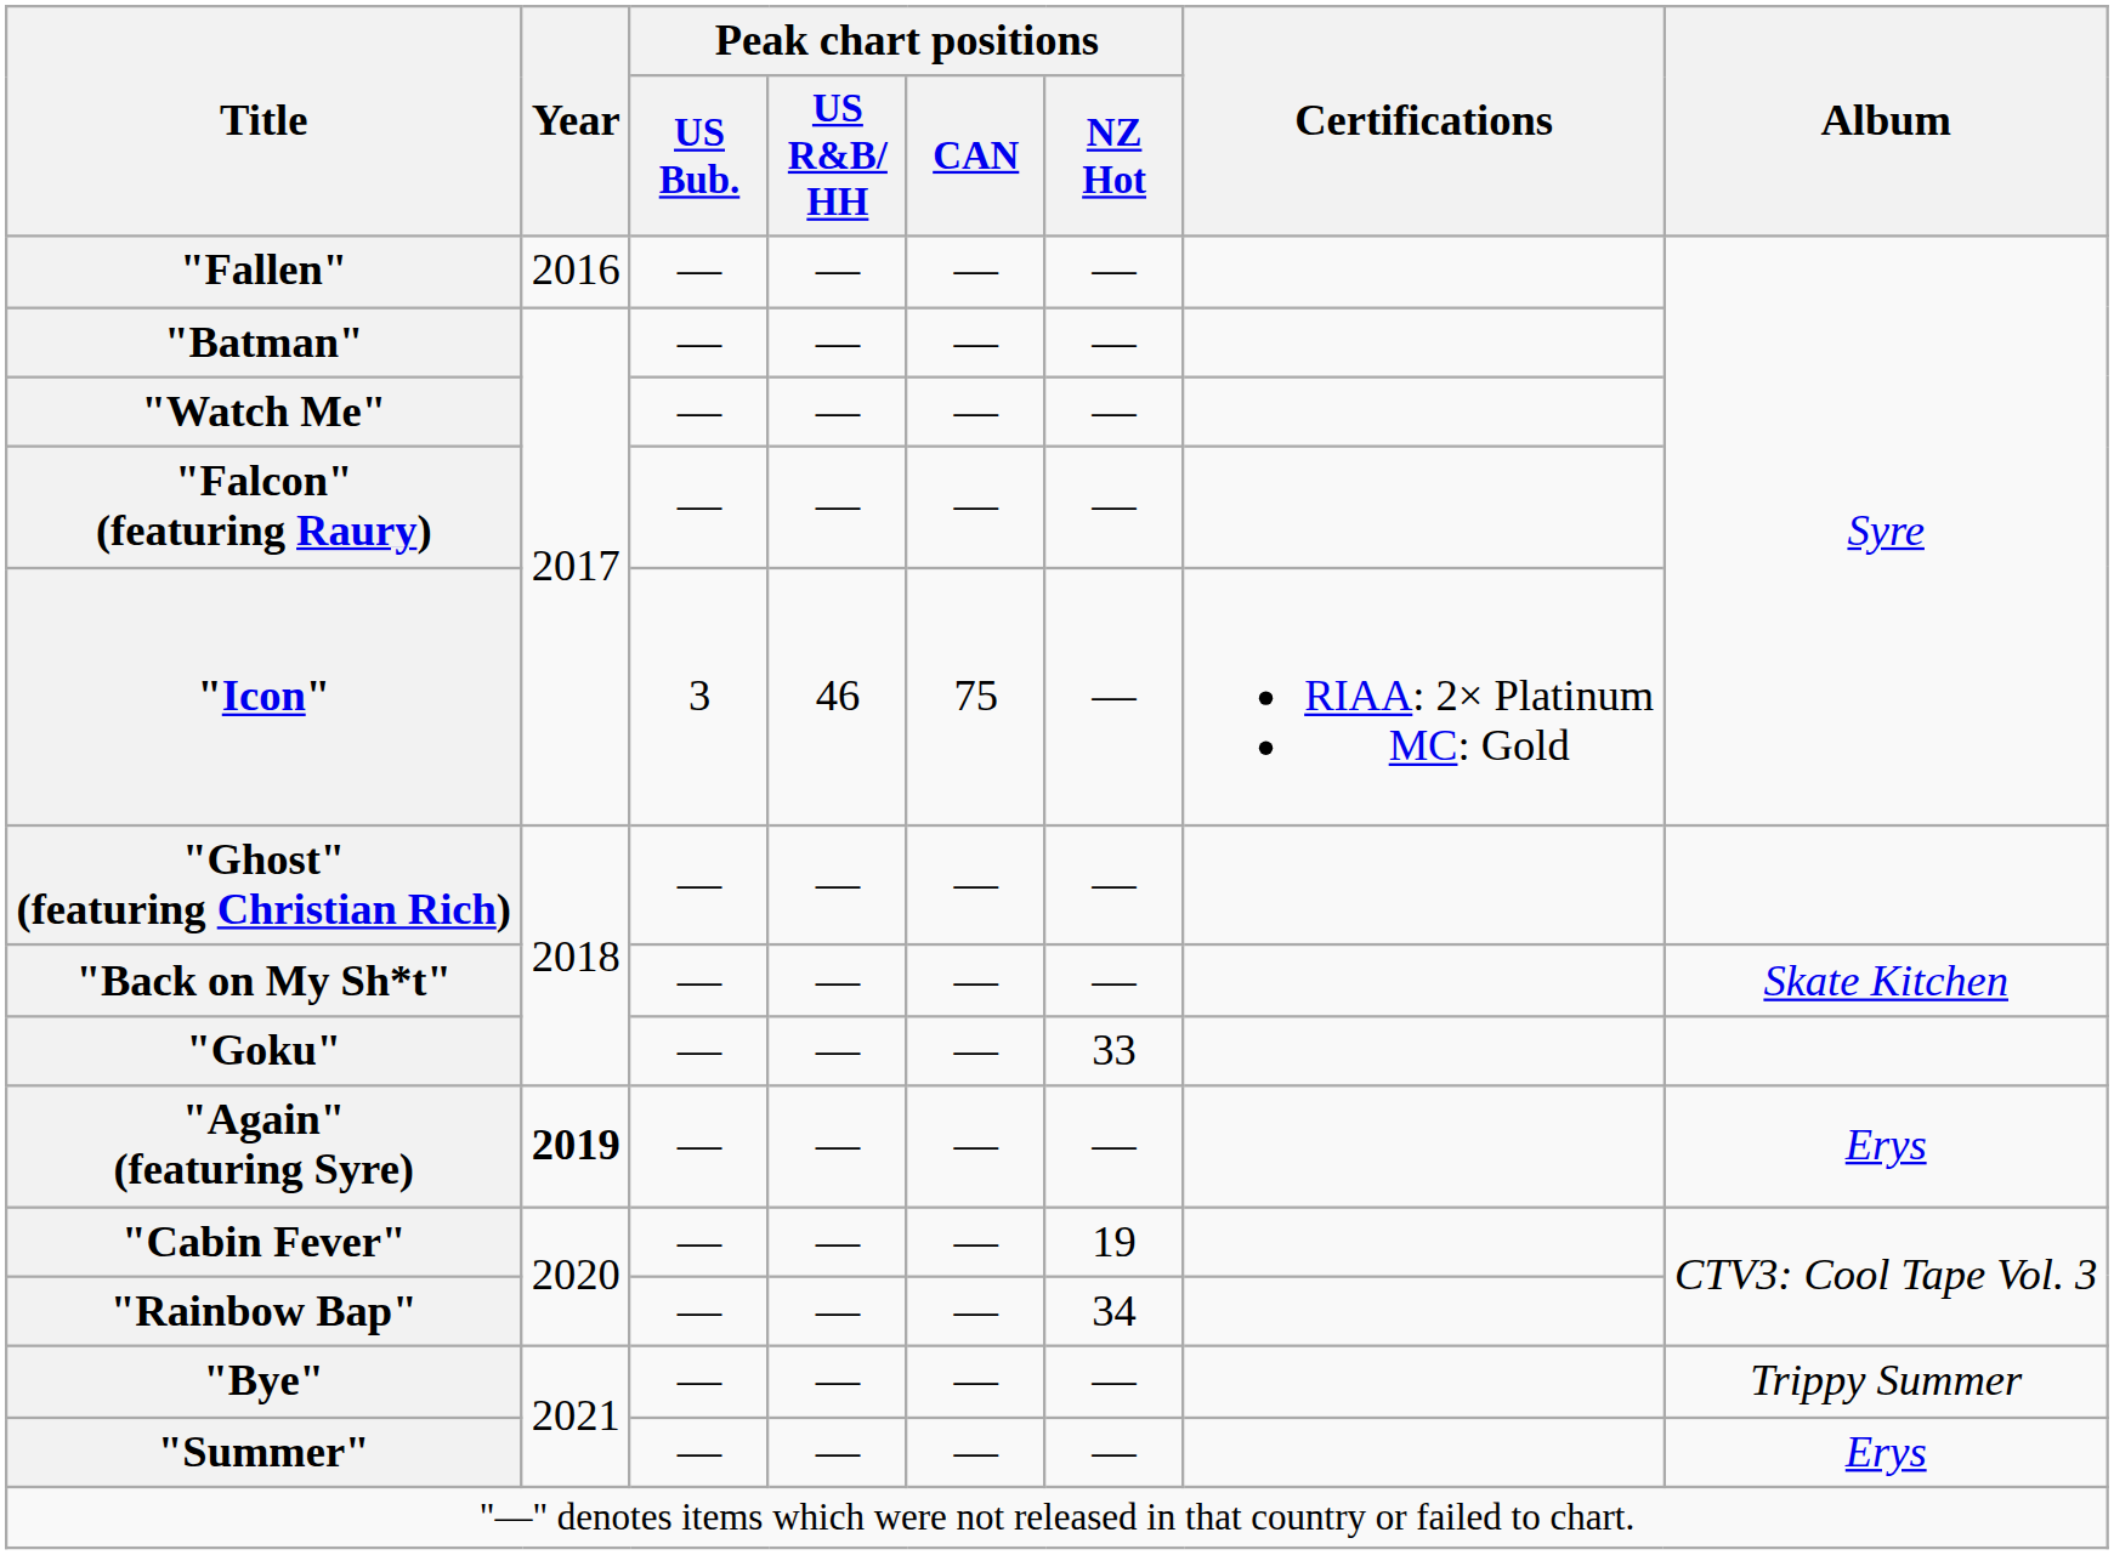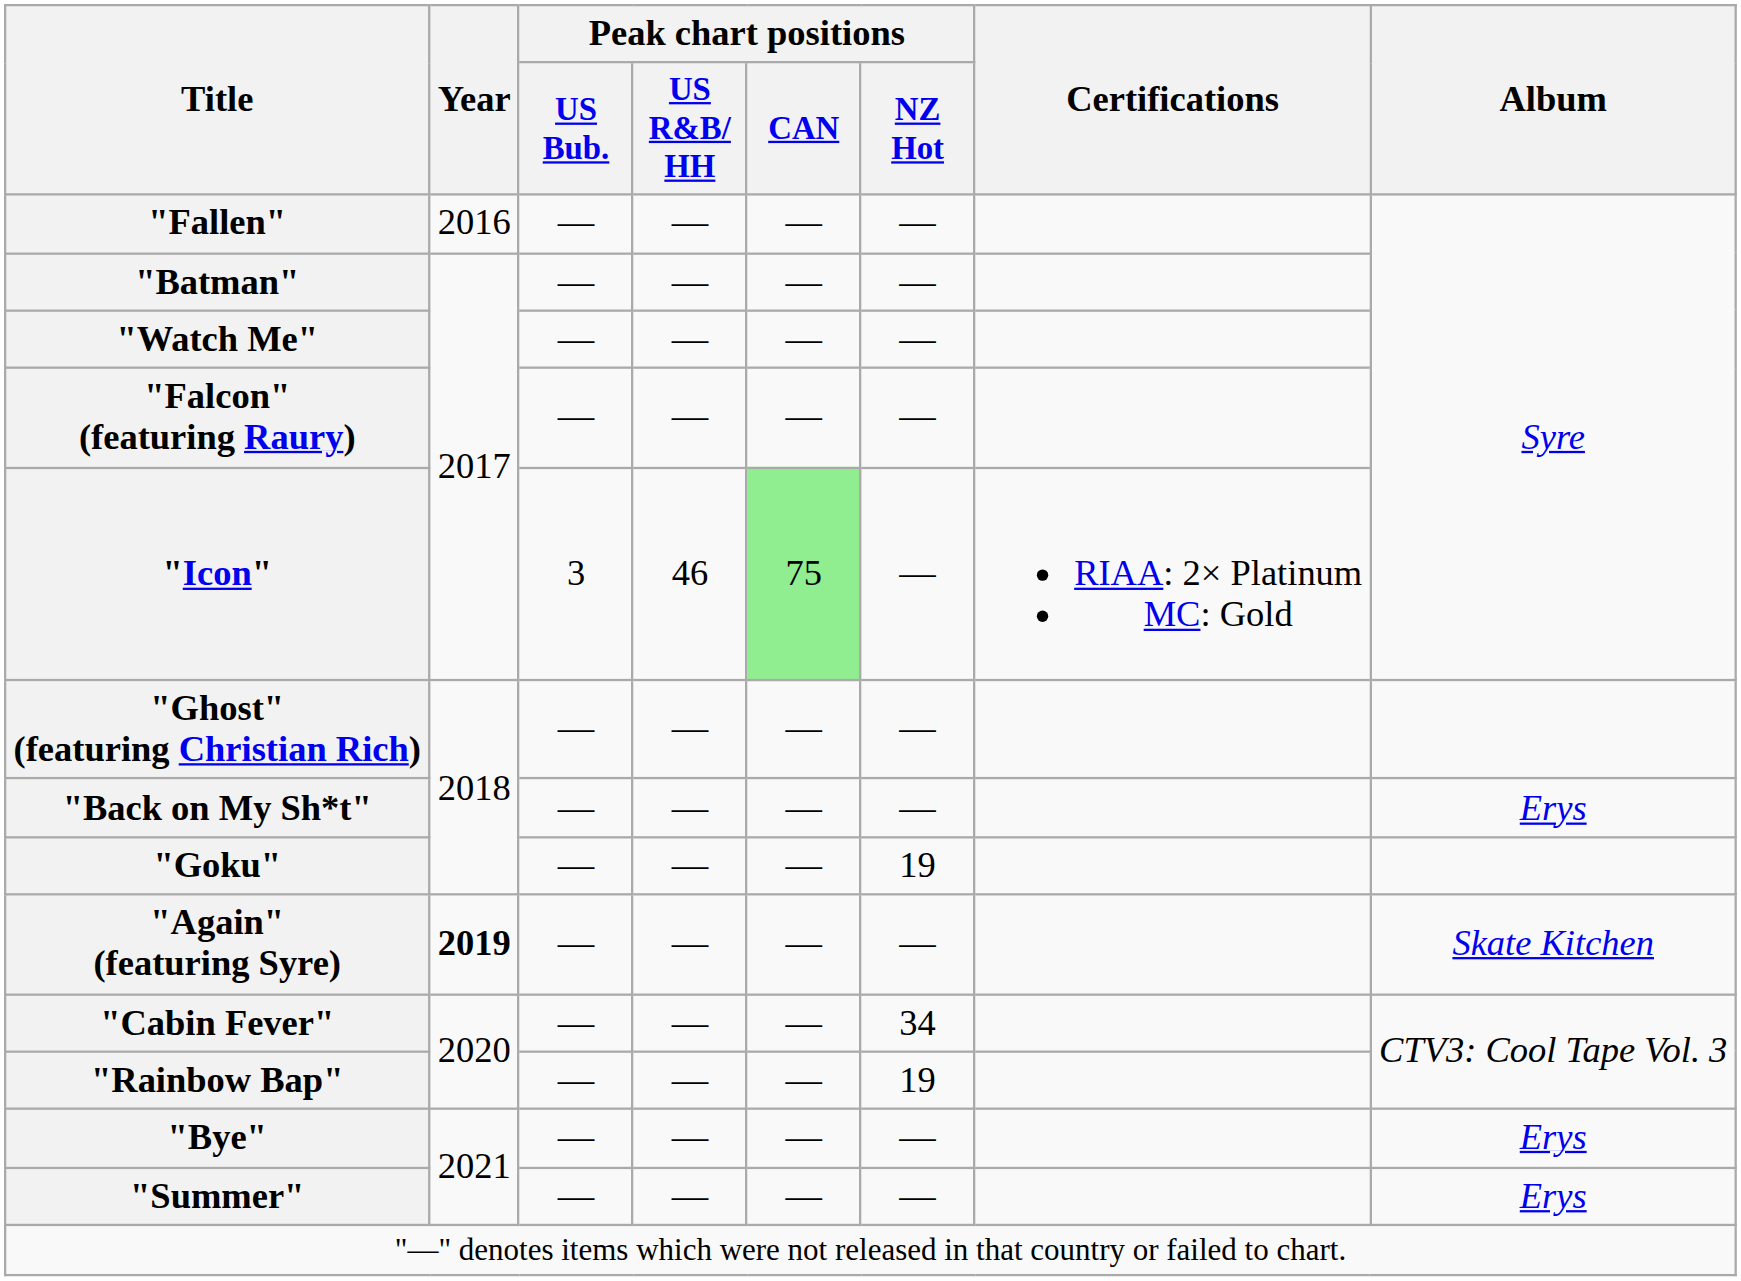 <table class="wikitable plainrowheaders" style="text-align:center;">
 <tr>
 <th scope="col" rowspan="2">Title</th>
 <th scope="col" rowspan="2">Year</th>
 <th scope="col" colspan="4">Peak chart positions</th>
 <th scope="col" rowspan="2">Certifications</th>
 <th scope="col" rowspan="2">Album</th>
 </tr>
 <tr>
 <th scope="col" style="width:3em;font-size:90%;"><a href='#'>US<br>Bub.</a><br></th>
 <th scope="col" style="width:3em;font-size:90%;"><a href='#'>US<br>R&B/<br>HH</a><br></th>
 <th scope="col" style="width:3em;font-size:90%;"><a href='#'>CAN</a><br></th>
 <th scope="col" style="width:3em;font-size:90%;"><a href='#'>NZ<br>Hot</a><br></th>
 </tr>
 <tr>
 <th scope="row">"Fallen"</th>
 <td>2016</td>
 <td>—</td>
 <td>—</td>
 <td>—</td>
 <td>—</td>
 <td></td>
 <td rowspan="5"><em><a href='#'>Syre</a></em></td>
 </tr>
 <tr>
 <th scope="row">"Batman"</th>
 <td rowspan="4">2017</td>
 <td>—</td>
 <td>—</td>
 <td>—</td>
 <td>—</td>
 <td></td>
 </tr>
 <tr>
 <th scope="row">"Watch Me"</th>
 <td>—</td>
 <td>—</td>
 <td>—</td>
 <td>—</td>
 <td></td>
 </tr>
 <tr>
 <th scope="row">"Falcon"<br><span>(featuring <a href='#'>Raury</a>)</span></th>
 <td>—</td>
 <td>—</td>
 <td>—</td>
 <td>—</td>
 <td></td>
 </tr>
 <tr>
 <th scope="row">"<a href='#'>Icon</a>"<br></th>
 <td>3</td>
 <td>46</td>
-<td>75</td>
+<td style="background: lightgreen;">75</td>
 <td>—</td>
 <td><br><ul><li><a href='#'>RIAA</a>: 2× Platinum</li><li><a href='#'>MC</a>: Gold</li></ul></td>
 </tr>
 <tr>
 <th scope="row">"Ghost"<br><span>(featuring <a href='#'>Christian Rich</a>)</span></th>
 <td rowspan="3">2018</td>
 <td>—</td>
 <td>—</td>
 <td>—</td>
 <td>—</td>
 <td></td>
 <td></td>
 </tr>
 <tr>
 <th scope="row">"Back on My Sh*t"</th>
 <td>—</td>
 <td>—</td>
 <td>—</td>
 <td>—</td>
 <td></td>
-<td><em><a href='#'>Skate Kitchen</a></em></td>
+<td><em><a href='#'>Erys</a></em></td>
 </tr>
 <tr>
 <th scope="row">"Goku"</th>
 <td>—</td>
 <td>—</td>
 <td>—</td>
-<td>33</td>
+<td>19<br></td>
 <td></td>
 <td></td>
 </tr>
 <tr>
 <th scope="row">"Again"<br><span>(featuring Syre)</span></th>
 <td><strong>2019</strong></td>
 <td>—</td>
 <td>—</td>
 <td>—</td>
 <td>—</td>
 <td></td>
-<td><em><a href='#'>Erys</a></em></td>
+<td><em><a href='#'>Skate Kitchen</a></em></td>
 </tr>
 <tr>
 <th scope="row">"Cabin Fever"</th>
 <td rowspan="2">2020</td>
 <td>—</td>
 <td>—</td>
 <td>—</td>
-<td>19<br></td>
+<td>34</td>
 <td></td>
 <td rowspan="2"><em>CTV3: Cool Tape Vol. 3</em></td>
 </tr>
 <tr>
 <th scope="row">"Rainbow Bap"</th>
 <td>—</td>
 <td>—</td>
 <td>—</td>
-<td>34</td>
+<td>19<br></td>
 </tr>
 <tr>
 <th scope="row">"Bye"</th>
 <td rowspan="2">2021</td>
 <td>—</td>
 <td>—</td>
 <td>—</td>
 <td>—</td>
 <td></td>
-<td><em>Trippy Summer</em></td>
+<td><em><a href='#'>Erys</a></em></td>
 </tr>
 <tr>
 <th scope="row">"Summer"</th>
 <td>—</td>
 <td>—</td>
 <td>—</td>
 <td>—</td>
 <td></td>
 <td><em><a href='#'>Erys</a></em></td>
 </tr>
 <tr>
 <td colspan="8" style="font-size:85%;">"—" denotes items which were not released in that country or failed to chart.</td>
 </tr>
 </table>
